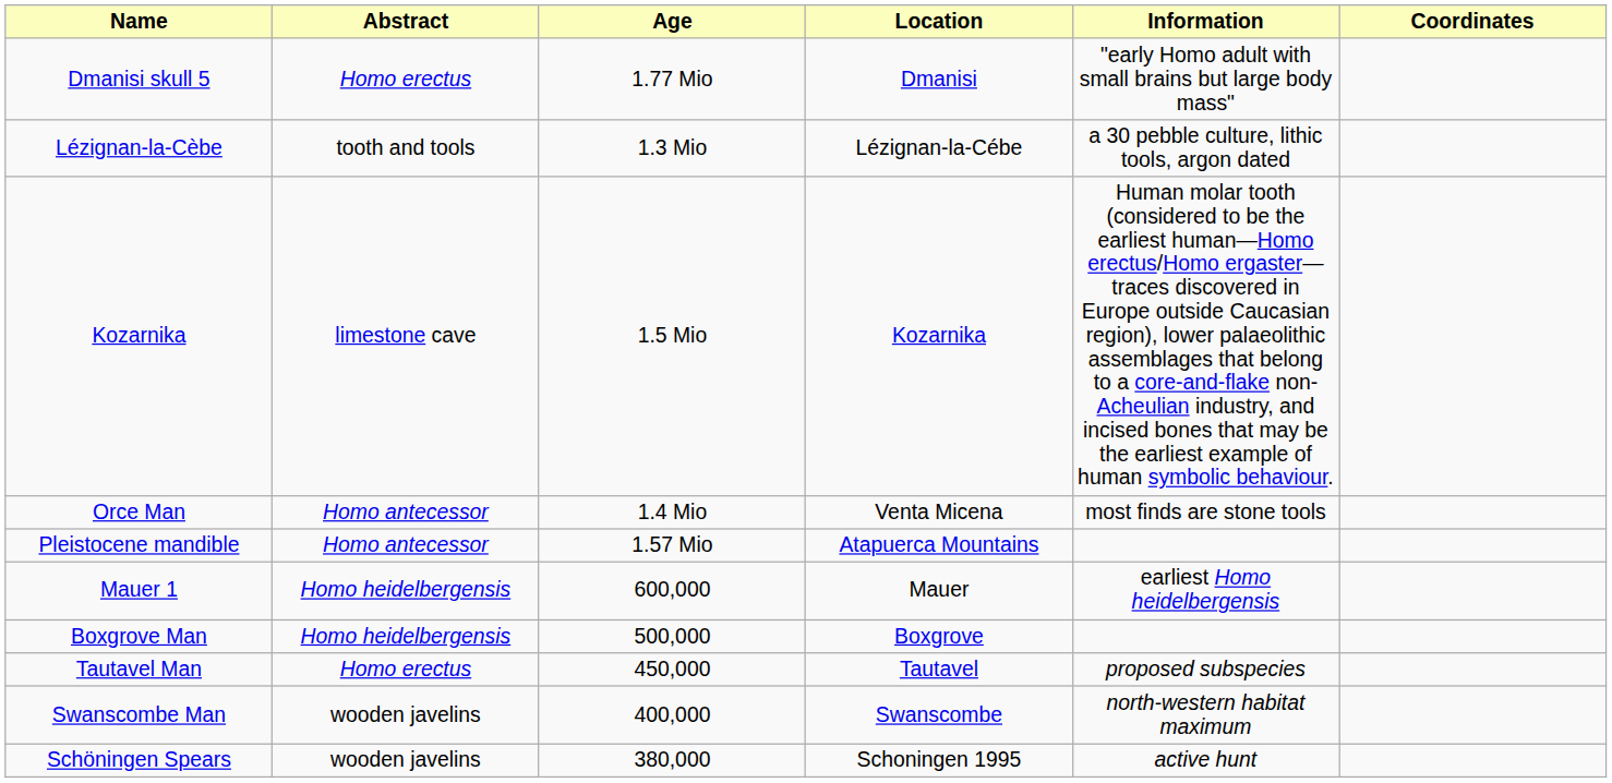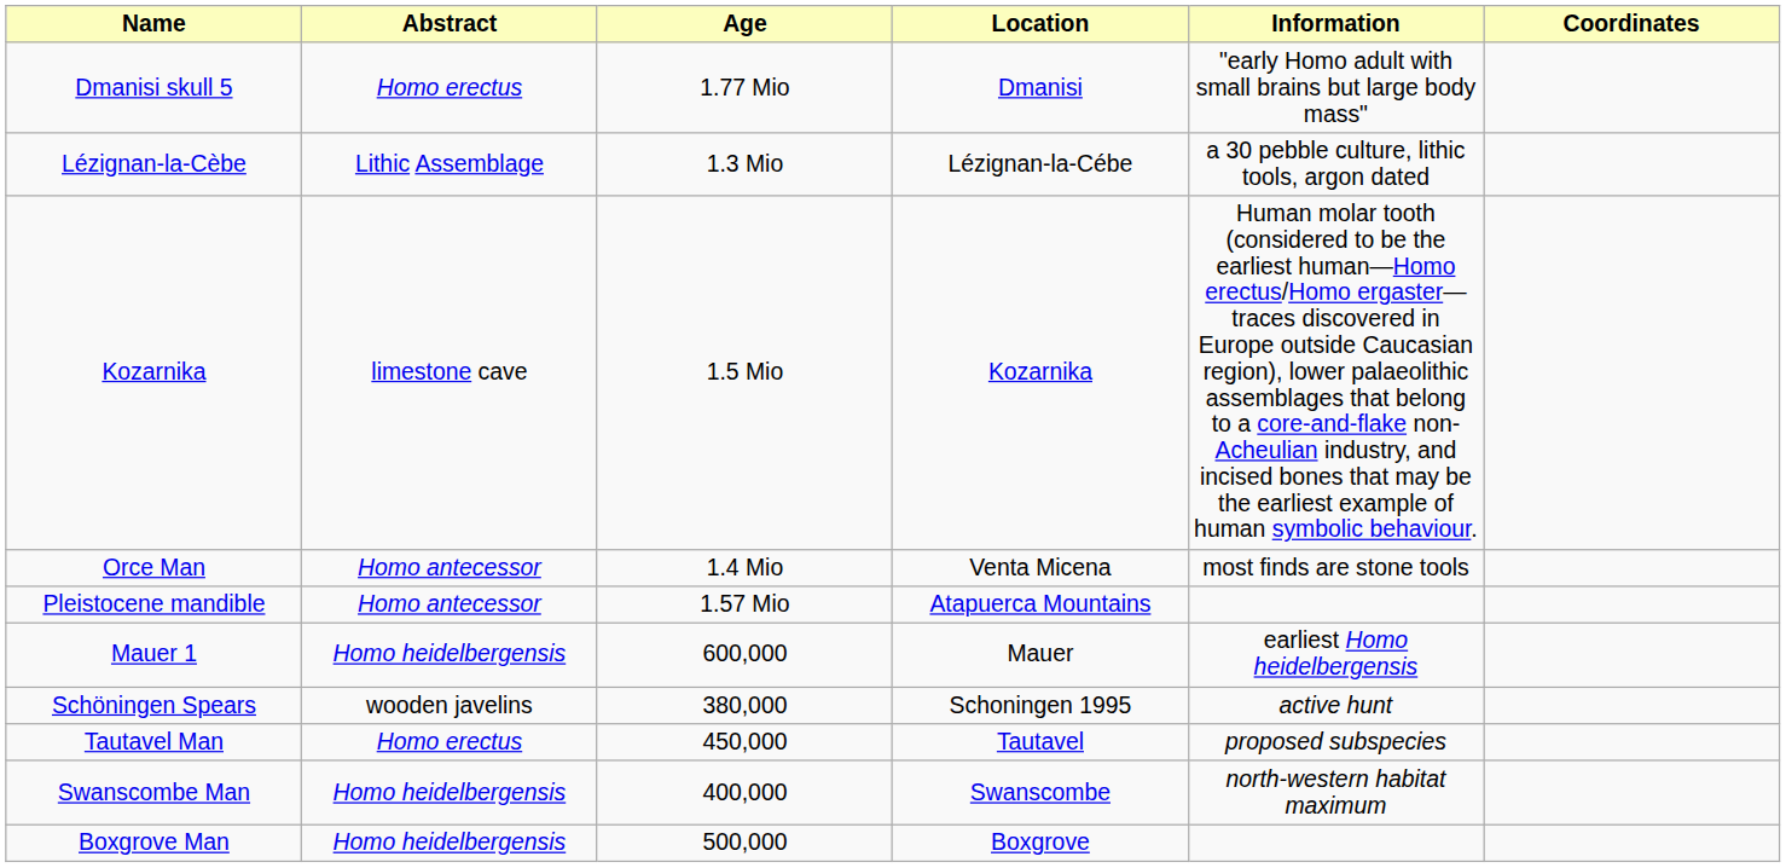 <table class="wikitable" style="text-align:center; margin: auto; width:96%">
 <tr>
 <th scope="row" style="width: 16%; font-size:100%; background:#fcfebe; color:#000000;">Name</th>
 <th scope="row" style="width: 16%; font-size:100%; background:#fcfebe; color:#000000;">Abstract</th>
 <th scope="row" style="width: 16%; font-size:100%; background:#fcfebe; color:#000000;">Age</th>
 <th scope="row" style="width: 16%; font-size:100%; background:#fcfebe; color:#000000;">Location</th>
 <th scope="row" style="width: 16%; font-size:100%; background:#fcfebe; color:#000000;">Information</th>
 <th scope="row" style="width: 16%; font-size:100%; background:#fcfebe; color:#000000;">Coordinates</th>
 </tr>
 <tr>
 <td><a href='#'>Dmanisi skull 5</a></td>
 <td><em><a href='#'>Homo erectus</a></em></td>
 <td>1.77 Mio</td>
 <td><a href='#'>Dmanisi</a></td>
 <td>"early Homo adult with small brains but large body mass"</td>
 <td></td>
 </tr>
 <tr>
 <td><a href='#'>Lézignan-la-Cèbe</a></td>
-<td>tooth and tools</td>
+<td><a href='#'>Lithic</a> <a href='#'>Assemblage</a></td>
 <td>1.3 Mio</td>
 <td>Lézignan-la-Cébe</td>
 <td>a 30 pebble culture, lithic tools, argon dated</td>
 <td></td>
 </tr>
 <tr>
 <td><a href='#'>Kozarnika</a></td>
 <td><a href='#'>limestone</a> cave</td>
 <td>1.5 Mio</td>
 <td><a href='#'>Kozarnika</a></td>
 <td>Human molar tooth (considered to be the earliest human—<a href='#'>Homo erectus</a>/<a href='#'>Homo ergaster</a>—traces discovered in Europe outside Caucasian region), lower palaeolithic assemblages that belong to a <a href='#'>core-and-flake</a> non-<a href='#'>Acheulian</a> industry, and incised bones that may be the earliest example of human <a href='#'>symbolic behaviour</a>.</td>
 <td></td>
 </tr>
 <tr>
 <td><a href='#'>Orce Man</a></td>
 <td><em><a href='#'>Homo antecessor</a></em></td>
 <td>1.4 Mio</td>
 <td>Venta Micena</td>
 <td>most finds are stone tools</td>
 <td></td>
 </tr>
 <tr>
 <td><a href='#'>Pleistocene mandible</a></td>
 <td><em><a href='#'>Homo antecessor</a></em></td>
 <td>1.57 Mio</td>
 <td><a href='#'>Atapuerca Mountains</a></td>
 <td></td>
 <td></td>
 </tr>
 <tr>
 <td><a href='#'>Mauer 1</a></td>
 <td><em><a href='#'>Homo heidelbergensis</a></em></td>
 <td>600,000</td>
 <td>Mauer</td>
 <td>earliest <em><a href='#'>Homo heidelbergensis</a></em></td>
 <td></td>
 </tr>
 <tr>
-<td><a href='#'>Boxgrove Man</a></td>
-<td><em><a href='#'>Homo heidelbergensis</a></em></td>
-<td>500,000</td>
-<td><a href='#'>Boxgrove</a></td>
-<td></td>
+<td><a href='#'>Schöningen Spears</a></td>
+<td>wooden javelins</td>
+<td>380,000</td>
+<td>Schoningen 1995</td>
+<td><em>active hunt</em></td>
 <td></td>
 </tr>
 <tr>
 <td><a href='#'>Tautavel Man</a></td>
 <td><em><a href='#'>Homo erectus</a></em></td>
 <td>450,000</td>
 <td><a href='#'>Tautavel</a></td>
 <td><em>proposed subspecies</em></td>
 <td></td>
 </tr>
 <tr>
 <td><a href='#'>Swanscombe Man</a></td>
-<td>wooden javelins</td>
+<td><em><a href='#'>Homo heidelbergensis</a></em></td>
 <td>400,000</td>
 <td><a href='#'>Swanscombe</a></td>
 <td><em>north-western habitat maximum</em></td>
 <td></td>
 </tr>
 <tr>
-<td><a href='#'>Schöningen Spears</a></td>
-<td>wooden javelins</td>
-<td>380,000</td>
-<td>Schoningen 1995</td>
-<td><em>active hunt</em></td>
+<td><a href='#'>Boxgrove Man</a></td>
+<td><em><a href='#'>Homo heidelbergensis</a></em></td>
+<td>500,000</td>
+<td><a href='#'>Boxgrove</a></td>
+<td></td>
 <td></td>
 </tr>
 </table>
